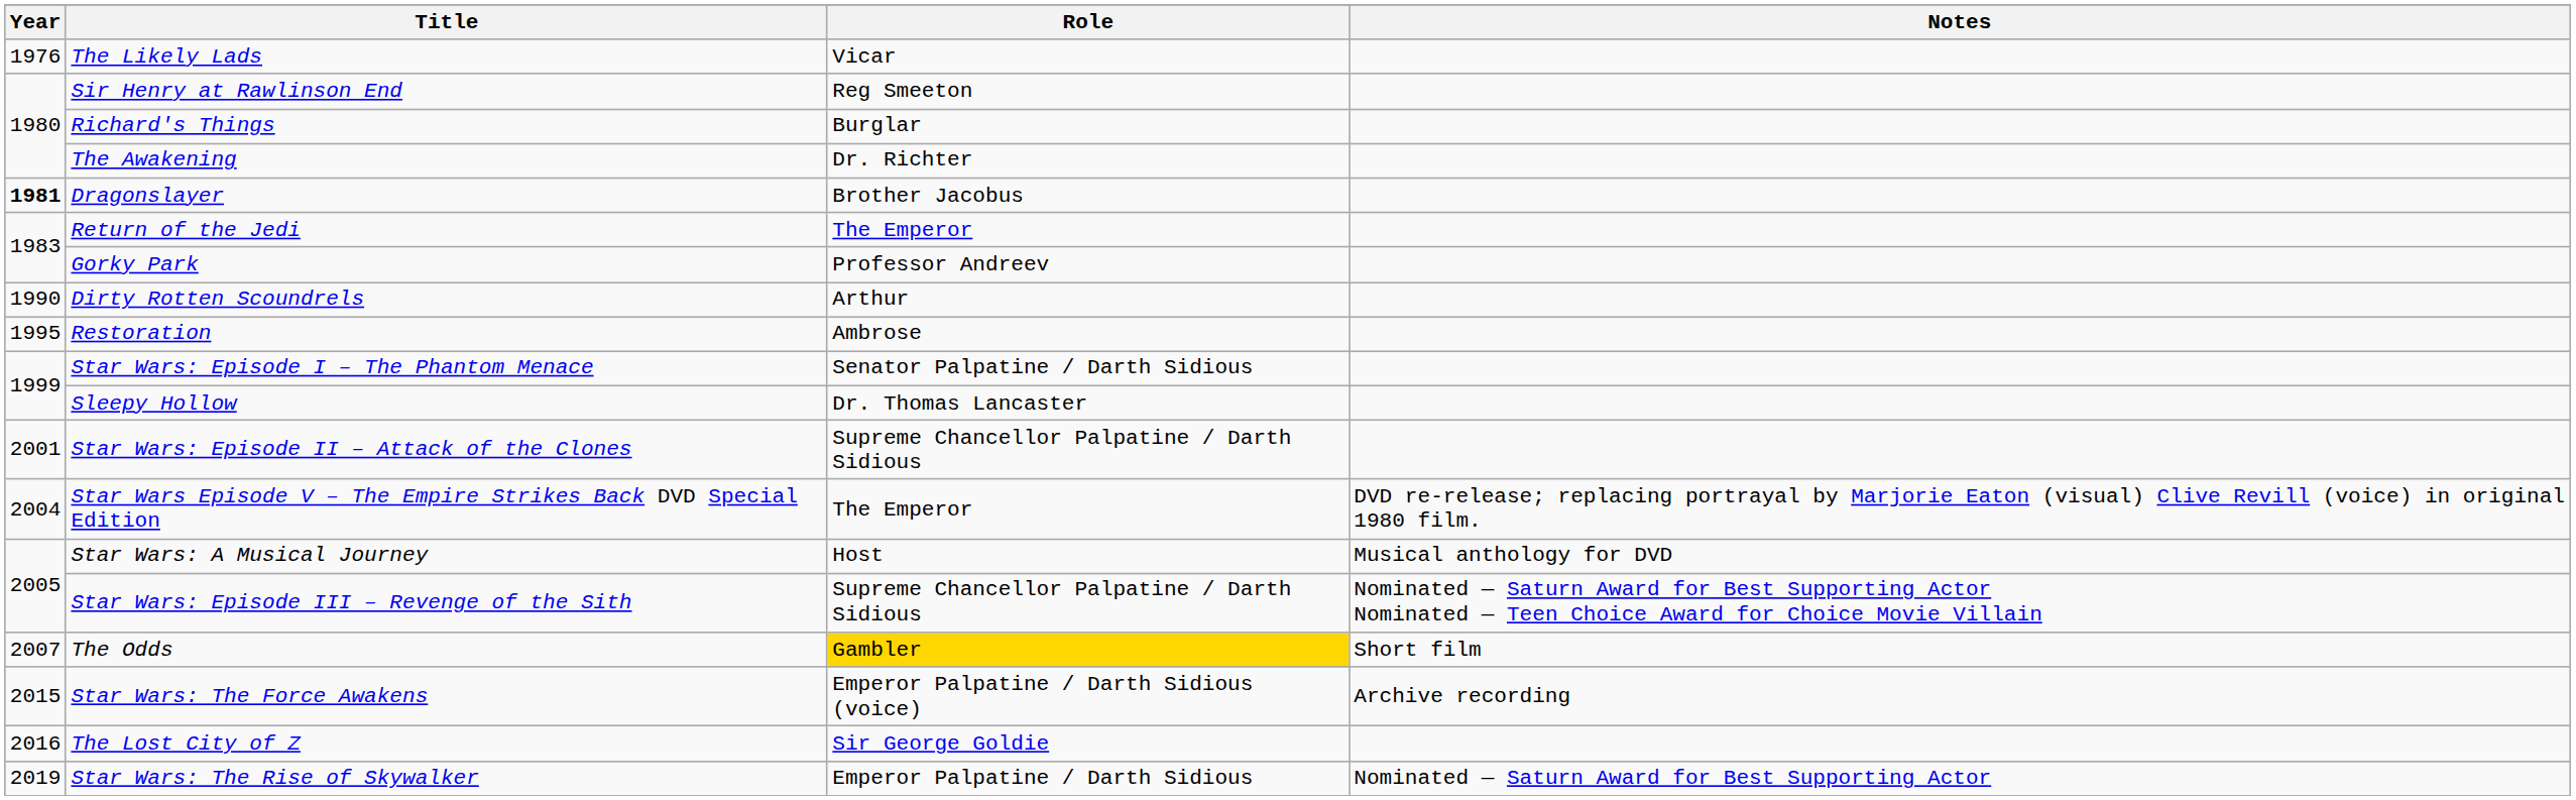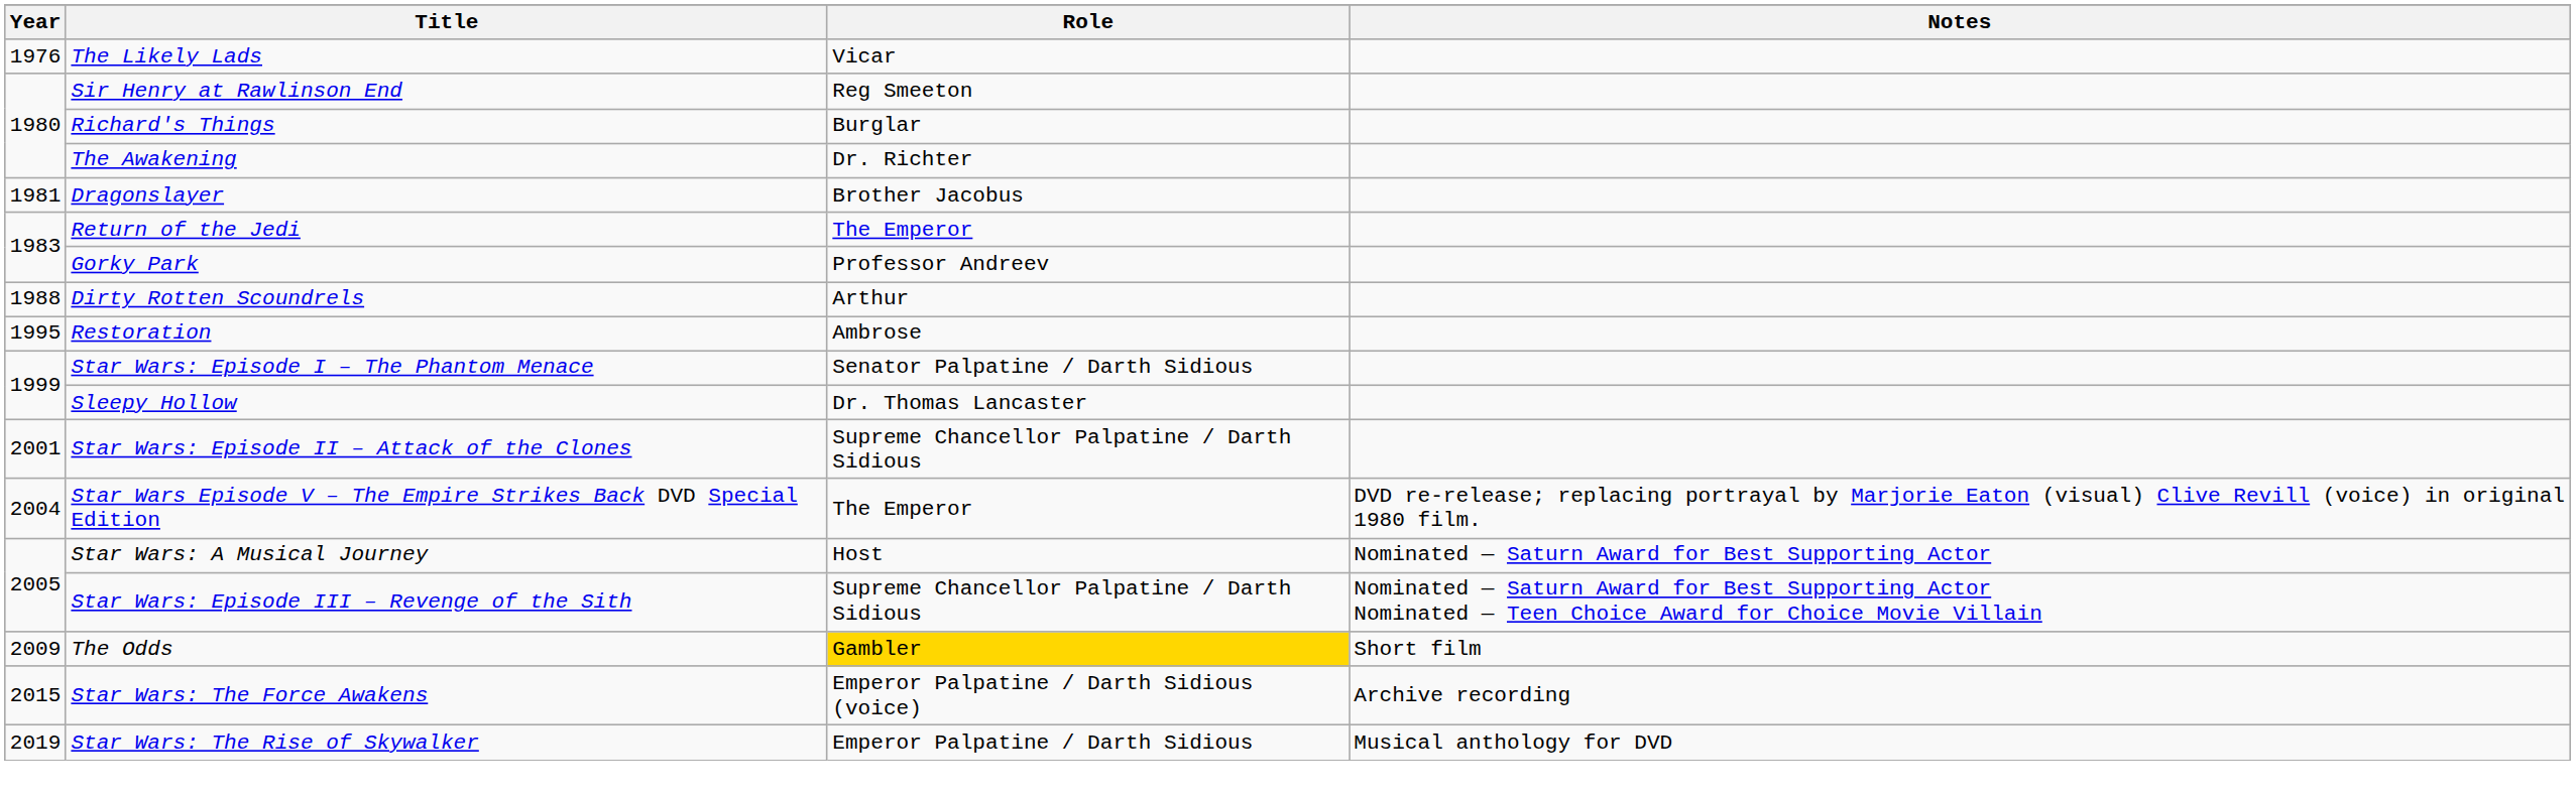 <table class="wikitable sortable">
 <tr>
 </tr>
 <tr style="text-align:center;">
 <th>Year</th>
 <th>Title</th>
 <th>Role</th>
 <th>Notes</th>
 </tr>
 <tr>
 <td>1976</td>
 <td><em><a href='#'>The Likely Lads</a></em></td>
 <td>Vicar</td>
 <td></td>
 </tr>
 <tr>
 <td rowspan="3">1980</td>
 <td><em><a href='#'>Sir Henry at Rawlinson End</a></em></td>
 <td>Reg Smeeton</td>
 <td></td>
 </tr>
 <tr>
 <td><em><a href='#'>Richard's Things</a></em></td>
 <td>Burglar</td>
 <td></td>
 </tr>
 <tr>
 <td><em><a href='#'>The Awakening</a></em></td>
 <td>Dr. Richter</td>
 <td></td>
 </tr>
 <tr>
-<td><strong>1981</strong></td>
+<td>1981</td>
 <td><em><a href='#'>Dragonslayer</a></em></td>
 <td>Brother Jacobus</td>
 <td></td>
 </tr>
 <tr>
 <td rowspan=2>1983</td>
 <td><em><a href='#'>Return of the Jedi</a></em></td>
 <td><a href='#'>The Emperor</a></td>
 <td></td>
 </tr>
 <tr>
 <td><em><a href='#'>Gorky Park</a></em></td>
 <td>Professor Andreev</td>
 <td></td>
 </tr>
 <tr>
-<td>1990</td>
+<td>1988</td>
 <td><em><a href='#'>Dirty Rotten Scoundrels</a></em></td>
 <td>Arthur</td>
 <td></td>
 </tr>
 <tr>
 <td>1995</td>
 <td><em><a href='#'>Restoration</a></em></td>
 <td>Ambrose</td>
 <td></td>
 </tr>
 <tr>
 <td rowspan=2>1999</td>
 <td><em><a href='#'>Star Wars: Episode I – The Phantom Menace</a></em></td>
 <td>Senator Palpatine / Darth Sidious</td>
 <td></td>
 </tr>
 <tr>
 <td><em><a href='#'>Sleepy Hollow</a></em></td>
 <td>Dr. Thomas Lancaster</td>
 <td></td>
 </tr>
 <tr>
 <td>2001</td>
 <td><em><a href='#'>Star Wars: Episode II – Attack of the Clones</a></em></td>
 <td>Supreme Chancellor Palpatine / Darth Sidious</td>
 <td></td>
 </tr>
 <tr>
 <td>2004</td>
 <td><em><a href='#'>Star Wars Episode V – The Empire Strikes Back</a></em> DVD <a href='#'>Special Edition</a></td>
 <td>The Emperor</td>
 <td>DVD re-release; replacing portrayal by <a href='#'>Marjorie Eaton</a> (visual) <a href='#'>Clive Revill</a> (voice) in original 1980 film.</td>
 </tr>
 <tr>
 <td rowspan=2>2005</td>
 <td><em>Star Wars: A Musical Journey</em></td>
 <td>Host</td>
-<td>Musical anthology for DVD</td>
+<td>Nominated — <a href='#'>Saturn Award for Best Supporting Actor</a></td>
 </tr>
 <tr>
 <td><em><a href='#'>Star Wars: Episode III – Revenge of the Sith</a></em></td>
 <td>Supreme Chancellor Palpatine / Darth Sidious</td>
 <td>Nominated — <a href='#'>Saturn Award for Best Supporting Actor</a><br>Nominated — <a href='#'>Teen Choice Award for Choice Movie Villain</a></td>
 </tr>
 <tr>
-<td>2007</td>
+<td>2009</td>
 <td><em>The Odds</em></td>
 <td style="background: gold;">Gambler</td>
 <td>Short film</td>
 </tr>
 <tr>
 <td>2015</td>
 <td><em><a href='#'>Star Wars: The Force Awakens</a></em></td>
 <td>Emperor Palpatine / Darth Sidious (voice)</td>
 <td>Archive recording</td>
 </tr>
 <tr>
-<td>2016</td>
-<td><em><a href='#'>The Lost City of Z</a></em></td>
-<td><a href='#'>Sir George Goldie</a></td>
-<td></td>
-</tr>
-<tr>
 <td>2019</td>
 <td><em><a href='#'>Star Wars: The Rise of Skywalker</a></em></td>
 <td>Emperor Palpatine / Darth Sidious</td>
-<td>Nominated — <a href='#'>Saturn Award for Best Supporting Actor</a></td>
+<td>Musical anthology for DVD</td>
 </tr>
 </table>
